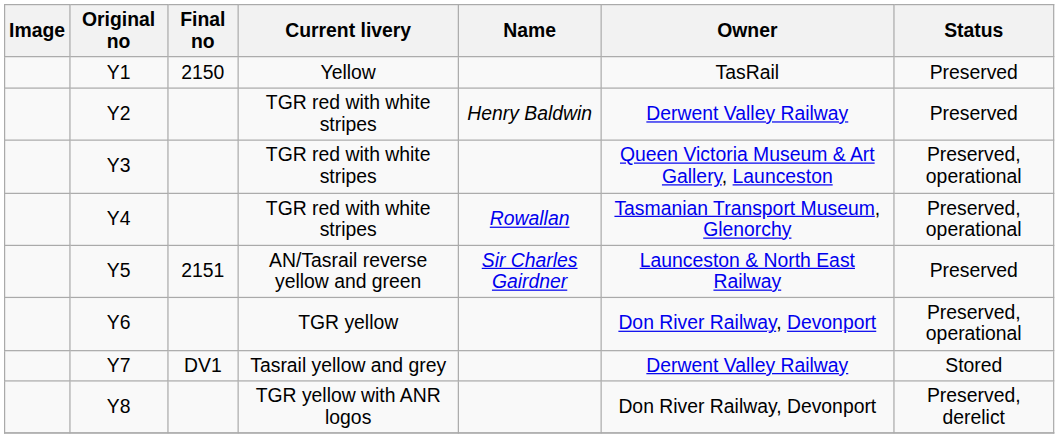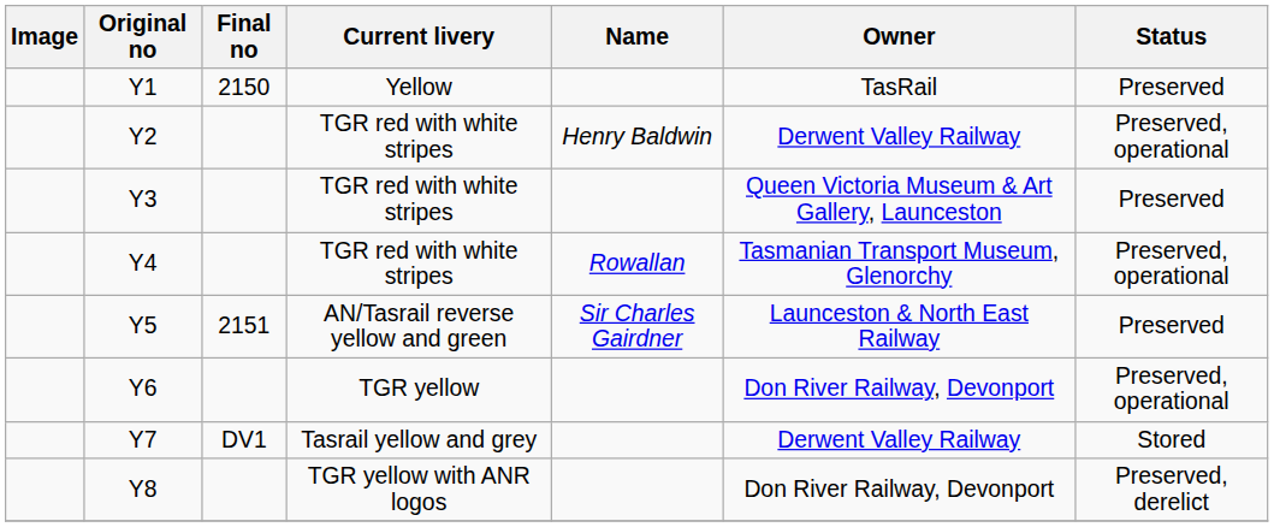 <table class="wikitable sortable" style=text-align:center>
 <tr>
 <th>Image</th>
 <th>Original no</th>
 <th>Final no</th>
 <th>Current livery</th>
 <th>Name</th>
 <th>Owner</th>
 <th>Status</th>
 </tr>
 <tr>
 <td></td>
 <td>Y1</td>
 <td>2150</td>
 <td>Yellow</td>
 <td></td>
 <td>TasRail</td>
 <td>Preserved</td>
 </tr>
 <tr>
 <td></td>
 <td>Y2</td>
 <td></td>
 <td>TGR red with white stripes</td>
 <td><em>Henry Baldwin</em></td>
 <td><a href='#'>Derwent Valley Railway</a></td>
-<td>Preserved</td>
+<td>Preserved, operational</td>
 </tr>
 <tr>
 <td></td>
 <td>Y3</td>
 <td></td>
 <td>TGR red with white stripes</td>
 <td></td>
 <td><a href='#'>Queen Victoria Museum & Art Gallery</a>, <a href='#'>Launceston</a></td>
-<td>Preserved, operational</td>
+<td>Preserved</td>
 </tr>
 <tr>
 <td></td>
 <td>Y4</td>
 <td></td>
 <td>TGR red with white stripes</td>
 <td><em><a href='#'>Rowallan</a></em></td>
 <td><a href='#'>Tasmanian Transport Museum</a>, <a href='#'>Glenorchy</a></td>
 <td>Preserved, operational</td>
 </tr>
 <tr>
 <td></td>
 <td>Y5</td>
 <td>2151</td>
 <td>AN/Tasrail reverse yellow and green</td>
 <td><em><a href='#'>Sir Charles Gairdner</a></em></td>
 <td><a href='#'>Launceston & North East Railway</a></td>
 <td>Preserved</td>
 </tr>
 <tr>
 <td></td>
 <td>Y6</td>
 <td></td>
 <td>TGR yellow</td>
 <td></td>
 <td><a href='#'>Don River Railway</a>, <a href='#'>Devonport</a></td>
 <td>Preserved, operational</td>
 </tr>
 <tr>
 <td></td>
 <td>Y7</td>
 <td>DV1</td>
 <td>Tasrail yellow and grey</td>
 <td></td>
 <td><a href='#'>Derwent Valley Railway</a></td>
 <td>Stored</td>
 </tr>
 <tr>
 <td></td>
 <td>Y8</td>
 <td></td>
 <td>TGR yellow with ANR logos</td>
 <td></td>
 <td>Don River Railway, Devonport</td>
 <td>Preserved, derelict</td>
 </tr>
 <tr>
 </tr>
 </table>
